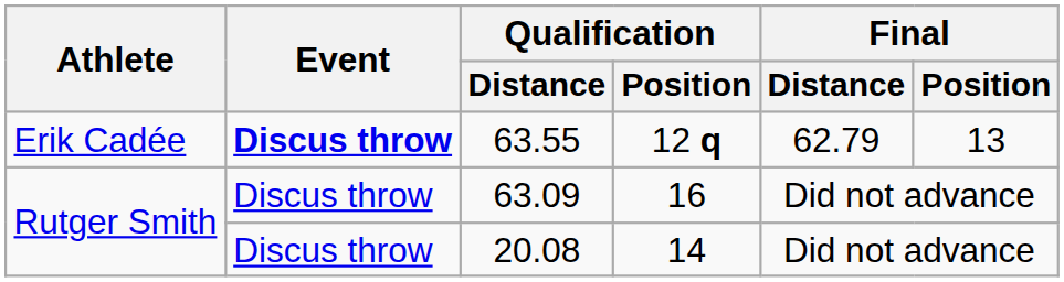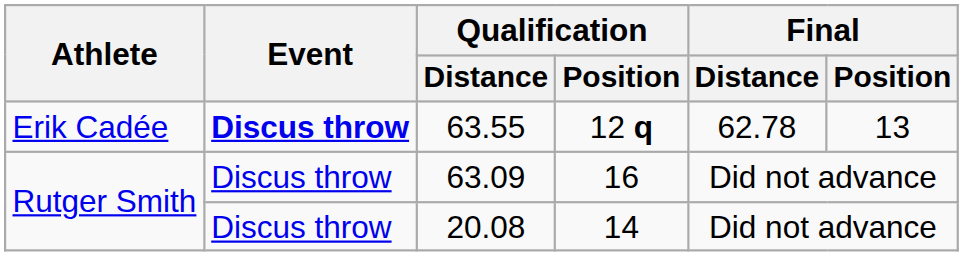 <table class=wikitable style="font-size:90%">
 <tr>
 <th rowspan="2">Athlete</th>
 <th rowspan="2">Event</th>
 <th colspan="2">Qualification</th>
 <th colspan="2">Final</th>
 </tr>
 <tr style="font-size:95%">
 <th>Distance</th>
 <th>Position</th>
 <th>Distance</th>
 <th>Position</th>
 </tr>
 <tr align=center>
 <td align=left><a href='#'>Erik Cadée</a></td>
 <td align=left><strong><a href='#'>Discus throw</a></strong></td>
 <td>63.55</td>
 <td>12 <strong>q</strong></td>
-<td>62.79</td>
+<td>62.78</td>
 <td>13</td>
 </tr>
 <tr align=center>
 <td align=left rowspan=2><a href='#'>Rutger Smith</a></td>
 <td align=left><a href='#'>Discus throw</a></td>
 <td>63.09</td>
 <td>16</td>
 <td colspan=2>Did not advance</td>
 </tr>
 <tr align=center>
 <td align=left><a href='#'>Discus throw</a></td>
 <td>20.08</td>
 <td>14</td>
 <td colspan=2>Did not advance</td>
 </tr>
 </table>
